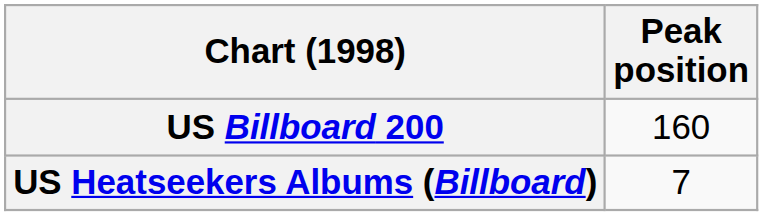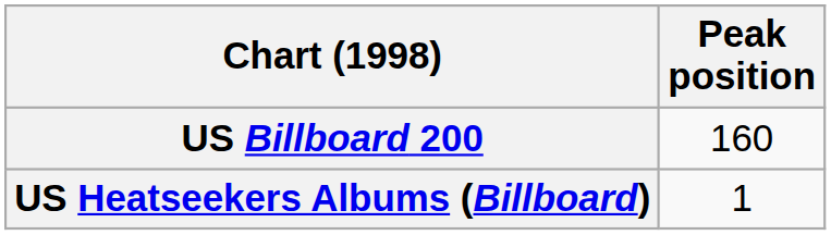 <table class="wikitable sortable plainrowheaders" style="text-align:center">
 <tr>
 <th scope="col">Chart (1998)</th>
 <th scope="col">Peak<br>position</th>
 </tr>
 <tr>
 <th scope="row">US <a href='#'><em>Billboard</em> 200</a></th>
 <td align="center">160</td>
 </tr>
 <tr>
 <th scope="row">US <a href='#'>Heatseekers Albums</a> (<em><a href='#'>Billboard</a></em>)</th>
-<td align="center">7</td>
+<td align="center">1</td>
 </tr>
 </table>
